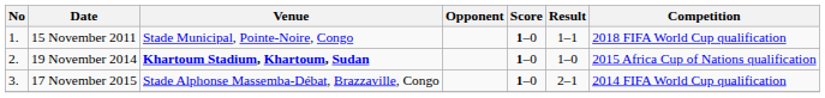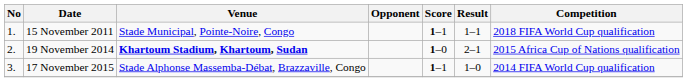 <table class="wikitable" style="font-size:100%;">
 <tr>
 <th>No</th>
 <th>Date</th>
 <th>Venue</th>
 <th>Opponent</th>
 <th>Score</th>
 <th>Result</th>
 <th>Competition</th>
 </tr>
 <tr>
 <td>1.</td>
 <td>15 November 2011</td>
 <td><a href='#'>Stade Municipal</a>, <a href='#'>Pointe-Noire</a>, <a href='#'>Congo</a></td>
 <td></td>
-<td style="text-align:center;"><strong>1</strong>–0</td>
+<td style="text-align:center;"><strong>1</strong>–1</td>
 <td style="text-align:center;">1–1</td>
 <td><a href='#'>2018 FIFA World Cup qualification</a></td>
 </tr>
 <tr>
 <td>2.</td>
 <td>19 November 2014</td>
 <td><strong><a href='#'>Khartoum Stadium</a>, <a href='#'>Khartoum</a>, <a href='#'>Sudan</a></strong></td>
 <td></td>
 <td style="text-align:center;"><strong>1</strong>–0</td>
-<td style="text-align:center;">1–0</td>
+<td style="text-align:center;">2–1</td>
 <td><a href='#'>2015 Africa Cup of Nations qualification</a></td>
 </tr>
 <tr>
 <td>3.</td>
 <td>17 November 2015</td>
 <td><a href='#'>Stade Alphonse Massemba-Débat</a>, <a href='#'>Brazzaville</a>, Congo</td>
 <td></td>
-<td style="text-align:center;"><strong>1</strong>–0</td>
-<td style="text-align:center;">2–1</td>
+<td style="text-align:center;"><strong>1</strong>–1</td>
+<td style="text-align:center;">1–0</td>
 <td><a href='#'>2014 FIFA World Cup qualification</a></td>
 </tr>
 <tr>
 </tr>
 </table>
